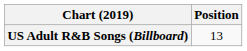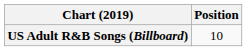 <table class="wikitable plainrowheaders">
 <tr>
 <th scope="col">Chart (2019)</th>
 <th scope="col">Position</th>
 </tr>
 <tr>
 <th scope="row">US Adult R&B Songs (<em>Billboard</em>)</th>
-<td align="center">13</td>
+<td align="center">10</td>
 </tr>
 </table>
